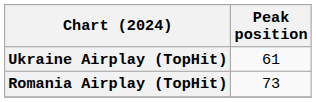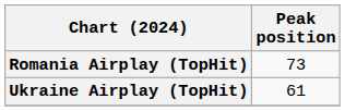 <table class="wikitable sortable plainrowheaders" style="text-align:center;">
 <tr>
 <th scope="col">Chart (2024)</th>
 <th scope="col">Peak<br>position</th>
 </tr>
 <tr>
+<th scope="row">Romania Airplay (TopHit)</th>
+<td>73</td>
+</tr>
+<tr>
 <th scope="row">Ukraine Airplay (TopHit)</th>
 <td>61</td>
 </tr>
 <tr>
-<th scope="row">Romania Airplay (TopHit)</th>
-<td>73</td>
-</tr>
-<tr>
 </tr>
 </table>
